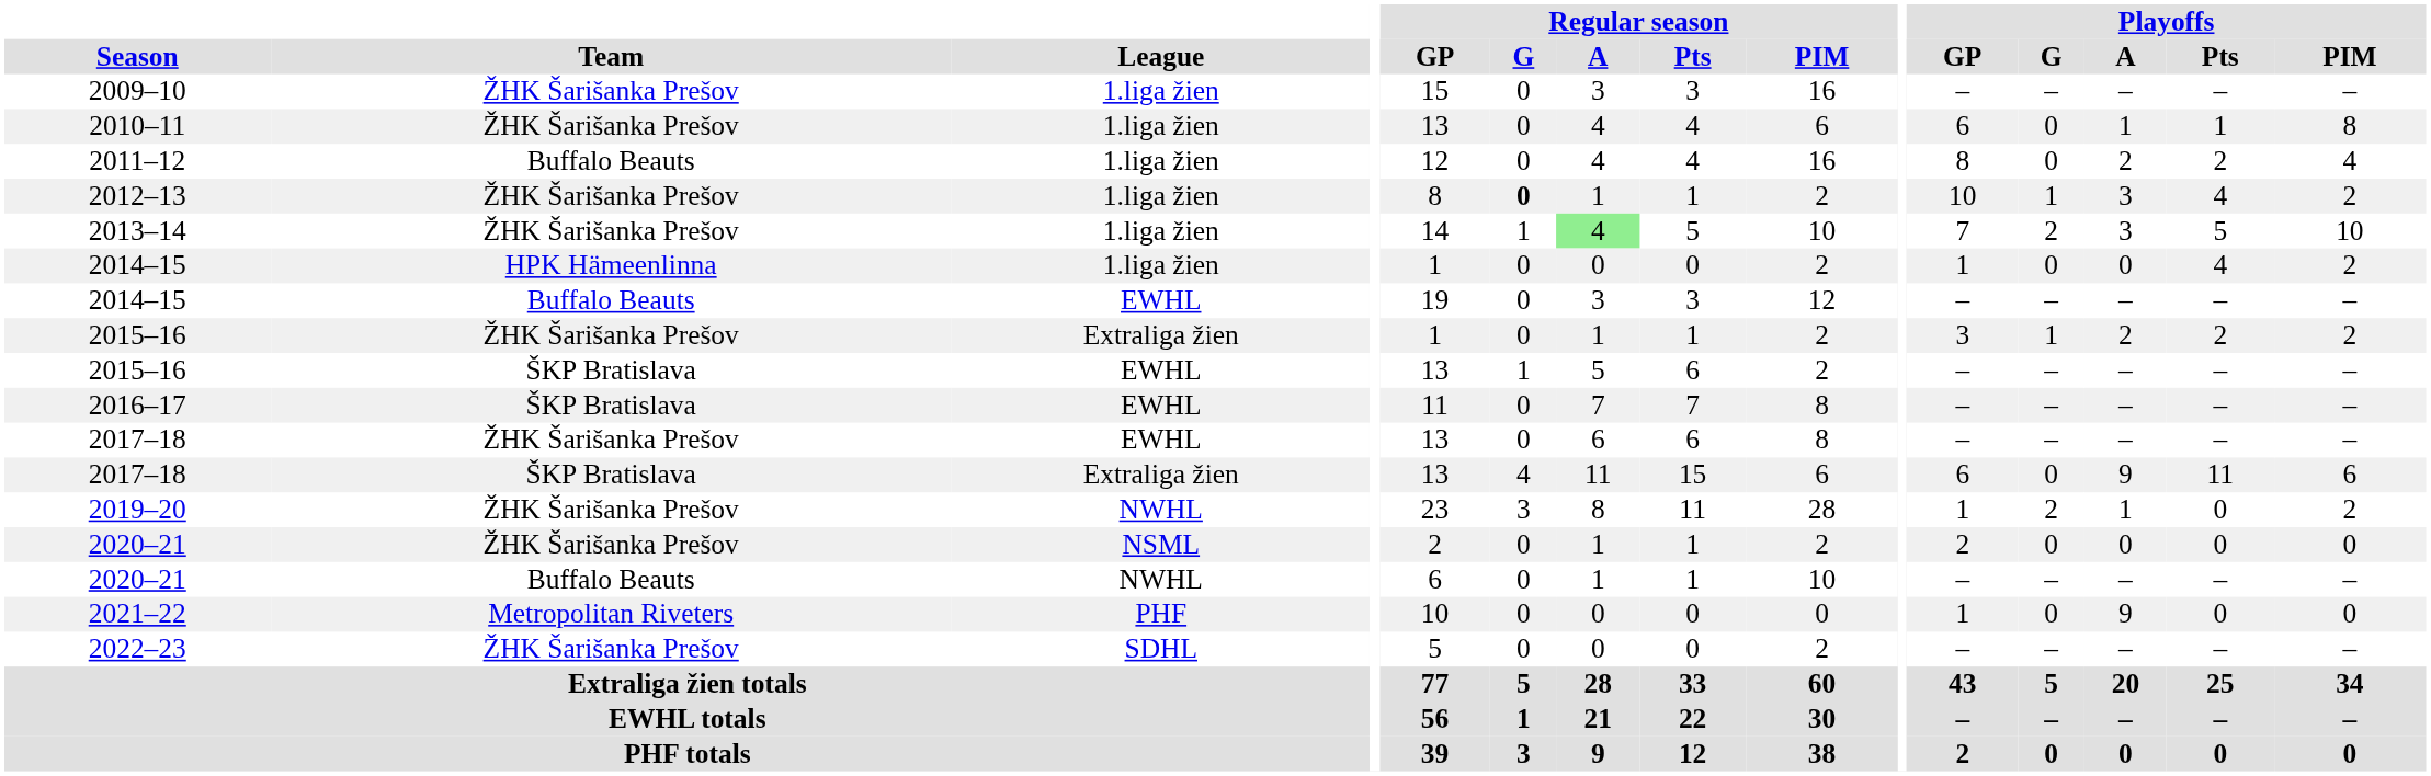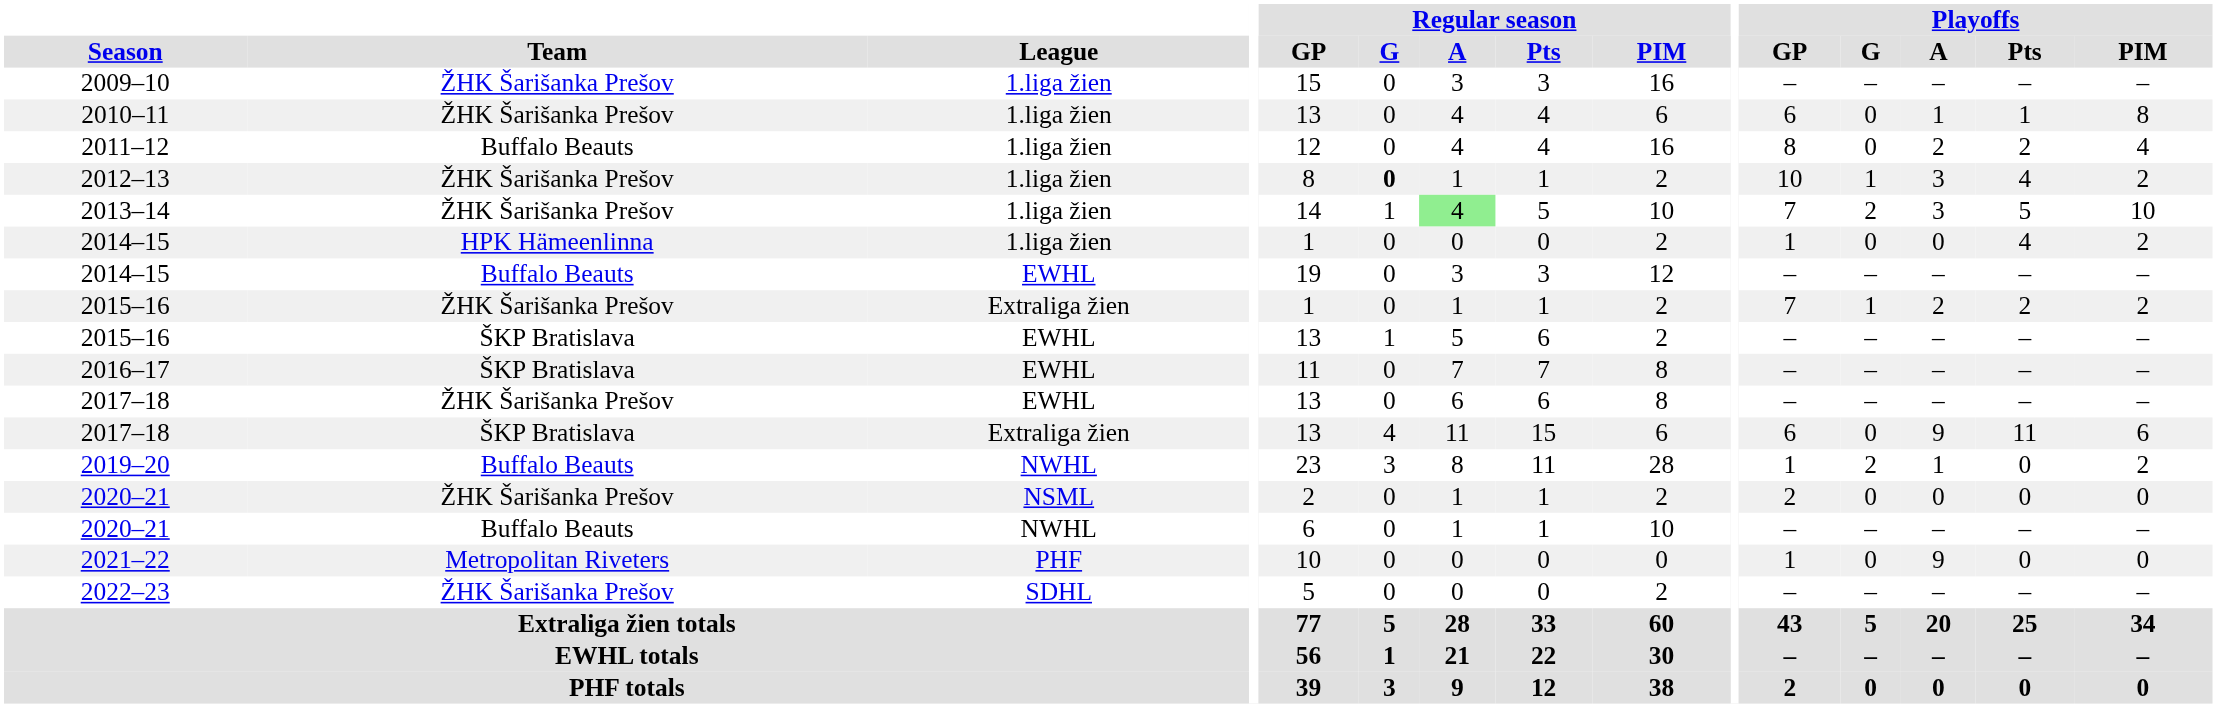 <table border="0" cellpadding="1" cellspacing="0" style="text-align:center; width:70%">
 <tr bgcolor="#e0e0e0">
 <th colspan="3" bgcolor="#ffffff"></th>
 <th rowspan="102" bgcolor="#ffffff"></th>
 <th colspan="5"><a href='#'>Regular season</a></th>
 <th rowspan="102" bgcolor="#ffffff"></th>
 <th colspan="5"><a href='#'>Playoffs</a></th>
 </tr>
 <tr bgcolor="#e0e0e0">
 <th><a href='#'>Season</a></th>
 <th>Team</th>
 <th>League</th>
 <th>GP</th>
 <th><a href='#'>G</a></th>
 <th><a href='#'>A</a></th>
 <th><a href='#'>Pts</a></th>
 <th><a href='#'>PIM</a></th>
 <th>GP</th>
 <th>G</th>
 <th>A</th>
 <th>Pts</th>
 <th>PIM</th>
 </tr>
 <tr>
 <td>2009–10</td>
 <td><a href='#'>ŽHK Šarišanka Prešov</a></td>
 <td><a href='#'>1.liga žien</a></td>
 <td>15</td>
 <td>0</td>
 <td>3</td>
 <td>3</td>
 <td>16</td>
 <td>–</td>
 <td>–</td>
 <td>–</td>
 <td>–</td>
 <td>–</td>
 </tr>
 <tr bgcolor="#f0f0f0">
 <td>2010–11</td>
 <td>ŽHK Šarišanka Prešov</td>
 <td>1.liga žien</td>
 <td>13</td>
 <td>0</td>
 <td>4</td>
 <td>4</td>
 <td>6</td>
 <td>6</td>
 <td>0</td>
 <td>1</td>
 <td>1</td>
 <td>8</td>
 </tr>
 <tr>
 <td>2011–12</td>
 <td>Buffalo Beauts</td>
 <td>1.liga žien</td>
 <td>12</td>
 <td>0</td>
 <td>4</td>
 <td>4</td>
 <td>16</td>
 <td>8</td>
 <td>0</td>
 <td>2</td>
 <td>2</td>
 <td>4</td>
 </tr>
 <tr bgcolor="#f0f0f0">
 <td>2012–13</td>
 <td>ŽHK Šarišanka Prešov</td>
 <td>1.liga žien</td>
 <td>8</td>
 <td><strong>0</strong></td>
 <td>1</td>
 <td>1</td>
 <td>2</td>
 <td>10</td>
 <td>1</td>
 <td>3</td>
 <td>4</td>
 <td>2</td>
 </tr>
 <tr>
 <td>2013–14</td>
 <td>ŽHK Šarišanka Prešov</td>
 <td>1.liga žien</td>
 <td>14</td>
 <td>1</td>
 <td style="background: lightgreen;">4</td>
 <td>5</td>
 <td>10</td>
 <td>7</td>
 <td>2</td>
 <td>3</td>
 <td>5</td>
 <td>10</td>
 </tr>
 <tr bgcolor="#f0f0f0">
 <td>2014–15</td>
 <td><a href='#'>HPK Hämeenlinna</a></td>
 <td>1.liga žien</td>
 <td>1</td>
 <td>0</td>
 <td>0</td>
 <td>0</td>
 <td>2</td>
 <td>1</td>
 <td>0</td>
 <td>0</td>
 <td>4</td>
 <td>2</td>
 </tr>
 <tr>
 <td>2014–15</td>
 <td><a href='#'>Buffalo Beauts</a></td>
 <td><a href='#'>EWHL</a></td>
 <td>19</td>
 <td>0</td>
 <td>3</td>
 <td>3</td>
 <td>12</td>
 <td>–</td>
 <td>–</td>
 <td>–</td>
 <td>–</td>
 <td>–</td>
 </tr>
 <tr bgcolor="#f0f0f0">
 <td>2015–16</td>
 <td>ŽHK Šarišanka Prešov</td>
 <td>Extraliga žien</td>
 <td>1</td>
 <td>0</td>
 <td>1</td>
 <td>1</td>
 <td>2</td>
-<td>3</td>
+<td>7</td>
 <td>1</td>
 <td>2</td>
 <td>2</td>
 <td>2</td>
 </tr>
 <tr>
 <td>2015–16</td>
 <td>ŠKP Bratislava</td>
 <td>EWHL</td>
 <td>13</td>
 <td>1</td>
 <td>5</td>
 <td>6</td>
 <td>2</td>
 <td>–</td>
 <td>–</td>
 <td>–</td>
 <td>–</td>
 <td>–</td>
 </tr>
 <tr bgcolor="#f0f0f0">
 <td>2016–17</td>
 <td>ŠKP Bratislava</td>
 <td>EWHL</td>
 <td>11</td>
 <td>0</td>
 <td>7</td>
 <td>7</td>
 <td>8</td>
 <td>–</td>
 <td>–</td>
 <td>–</td>
 <td>–</td>
 <td>–</td>
 </tr>
 <tr>
 <td>2017–18</td>
 <td>ŽHK Šarišanka Prešov</td>
 <td>EWHL</td>
 <td>13</td>
 <td>0</td>
 <td>6</td>
 <td>6</td>
 <td>8</td>
 <td>–</td>
 <td>–</td>
 <td>–</td>
 <td>–</td>
 <td>–</td>
 </tr>
 <tr bgcolor="#f0f0f0">
 <td>2017–18</td>
 <td>ŠKP Bratislava</td>
 <td>Extraliga žien</td>
 <td>13</td>
 <td>4</td>
 <td>11</td>
 <td>15</td>
 <td>6</td>
 <td>6</td>
 <td>0</td>
 <td>9</td>
 <td>11</td>
 <td>6</td>
 </tr>
 <tr>
 <td><a href='#'>2019–20</a></td>
-<td>ŽHK Šarišanka Prešov</td>
+<td><a href='#'>Buffalo Beauts</a></td>
 <td><a href='#'>NWHL</a></td>
 <td>23</td>
 <td>3</td>
 <td>8</td>
 <td>11</td>
 <td>28</td>
 <td>1</td>
 <td>2</td>
 <td>1</td>
 <td>0</td>
 <td>2</td>
 </tr>
 <tr bgcolor="#f0f0f0">
 <td><a href='#'>2020–21</a></td>
 <td>ŽHK Šarišanka Prešov</td>
 <td><a href='#'>NSML</a></td>
 <td>2</td>
 <td>0</td>
 <td>1</td>
 <td>1</td>
 <td>2</td>
 <td>2</td>
 <td>0</td>
 <td>0</td>
 <td>0</td>
 <td>0</td>
 </tr>
 <tr>
 <td><a href='#'>2020–21</a></td>
 <td>Buffalo Beauts</td>
 <td>NWHL</td>
 <td>6</td>
 <td>0</td>
 <td>1</td>
 <td>1</td>
 <td>10</td>
 <td>–</td>
 <td>–</td>
 <td>–</td>
 <td>–</td>
 <td>–</td>
 </tr>
 <tr bgcolor="#f0f0f0">
 <td><a href='#'>2021–22</a></td>
 <td><a href='#'>Metropolitan Riveters</a></td>
 <td><a href='#'>PHF</a></td>
 <td>10</td>
 <td>0</td>
 <td>0</td>
 <td>0</td>
 <td>0</td>
 <td>1</td>
 <td>0</td>
 <td>9</td>
 <td>0</td>
 <td>0</td>
 </tr>
 <tr>
 <td><a href='#'>2022–23</a></td>
 <td><a href='#'>ŽHK Šarišanka Prešov</a></td>
 <td><a href='#'>SDHL</a></td>
 <td>5</td>
 <td>0</td>
 <td>0</td>
 <td>0</td>
 <td>2</td>
 <td>–</td>
 <td>–</td>
 <td>–</td>
 <td>–</td>
 <td>–</td>
 </tr>
 <tr bgcolor="#e0e0e0">
 <th colspan="3">Extraliga žien totals</th>
 <th>77</th>
 <th>5</th>
 <th>28</th>
 <th>33</th>
 <th>60</th>
 <th>43</th>
 <th>5</th>
 <th>20</th>
 <th>25</th>
 <th>34</th>
 </tr>
 <tr bgcolor="#e0e0e0">
 <th colspan="3">EWHL totals</th>
 <th>56</th>
 <th>1</th>
 <th>21</th>
 <th>22</th>
 <th>30</th>
 <th>–</th>
 <th>–</th>
 <th>–</th>
 <th>–</th>
 <th>–</th>
 </tr>
 <tr bgcolor="#e0e0e0">
 <th colspan="3">PHF totals</th>
 <th>39</th>
 <th>3</th>
 <th>9</th>
 <th>12</th>
 <th>38</th>
 <th>2</th>
 <th>0</th>
 <th>0</th>
 <th>0</th>
 <th>0</th>
 </tr>
 </table>
